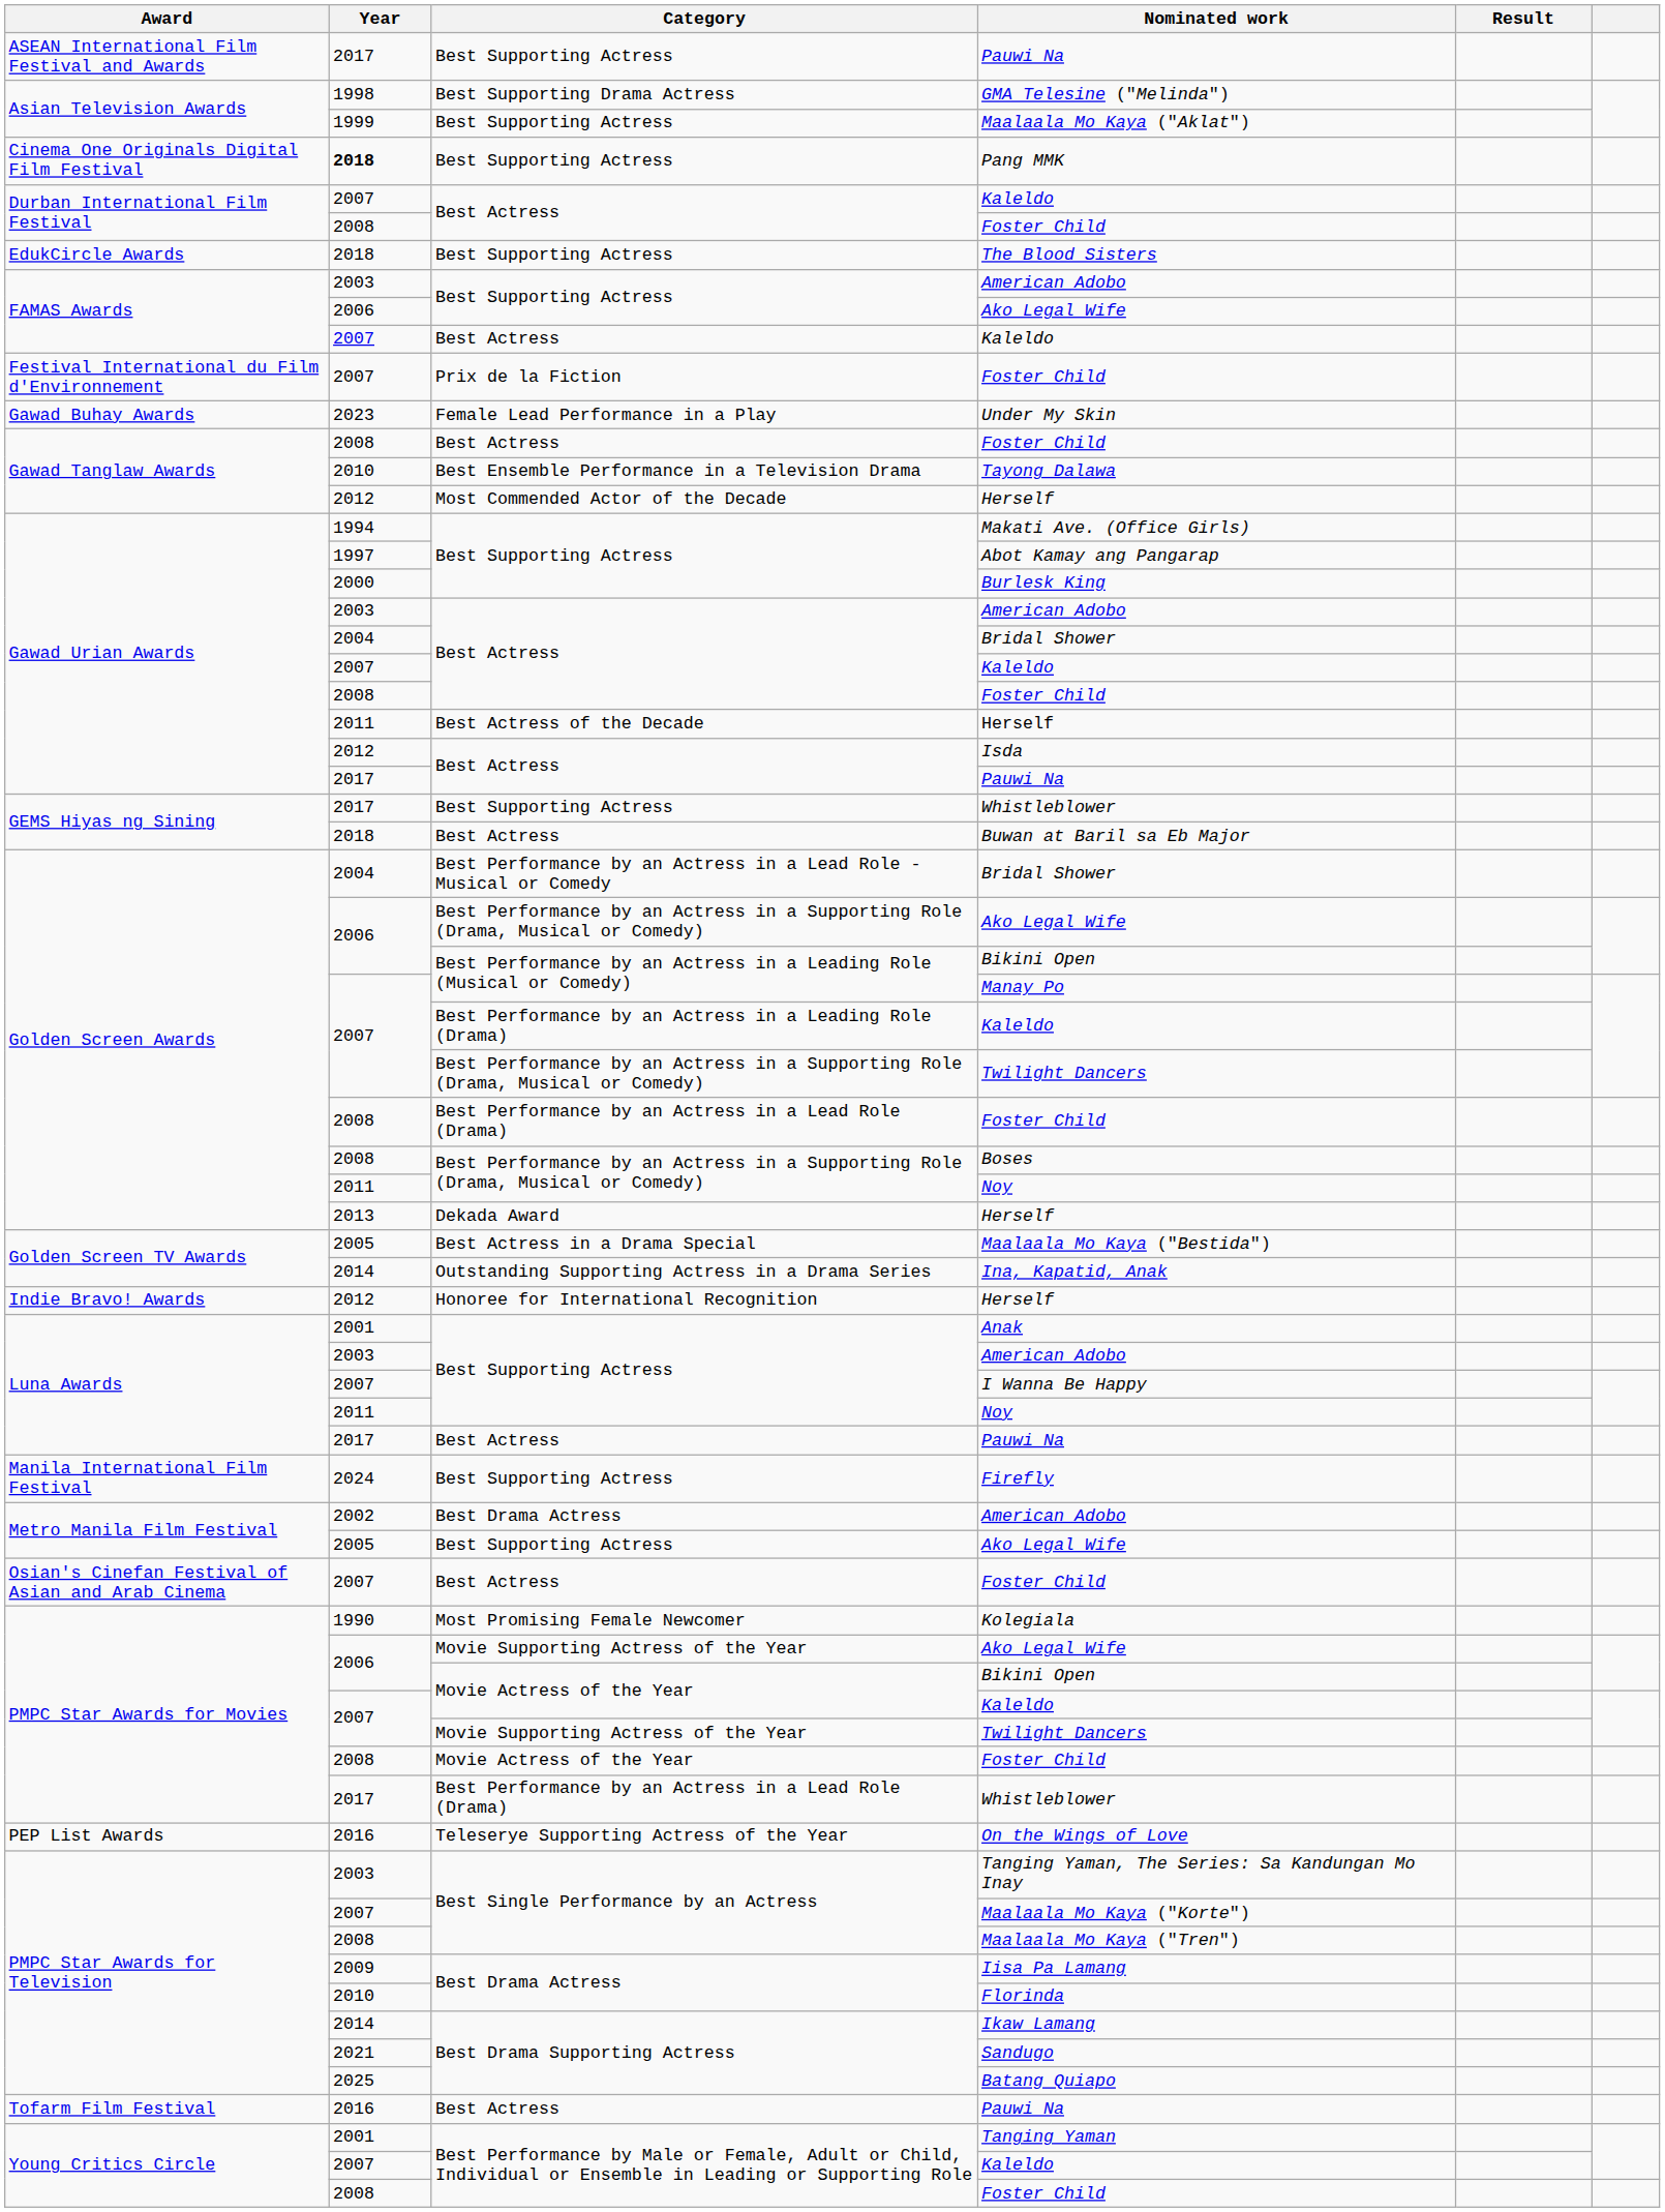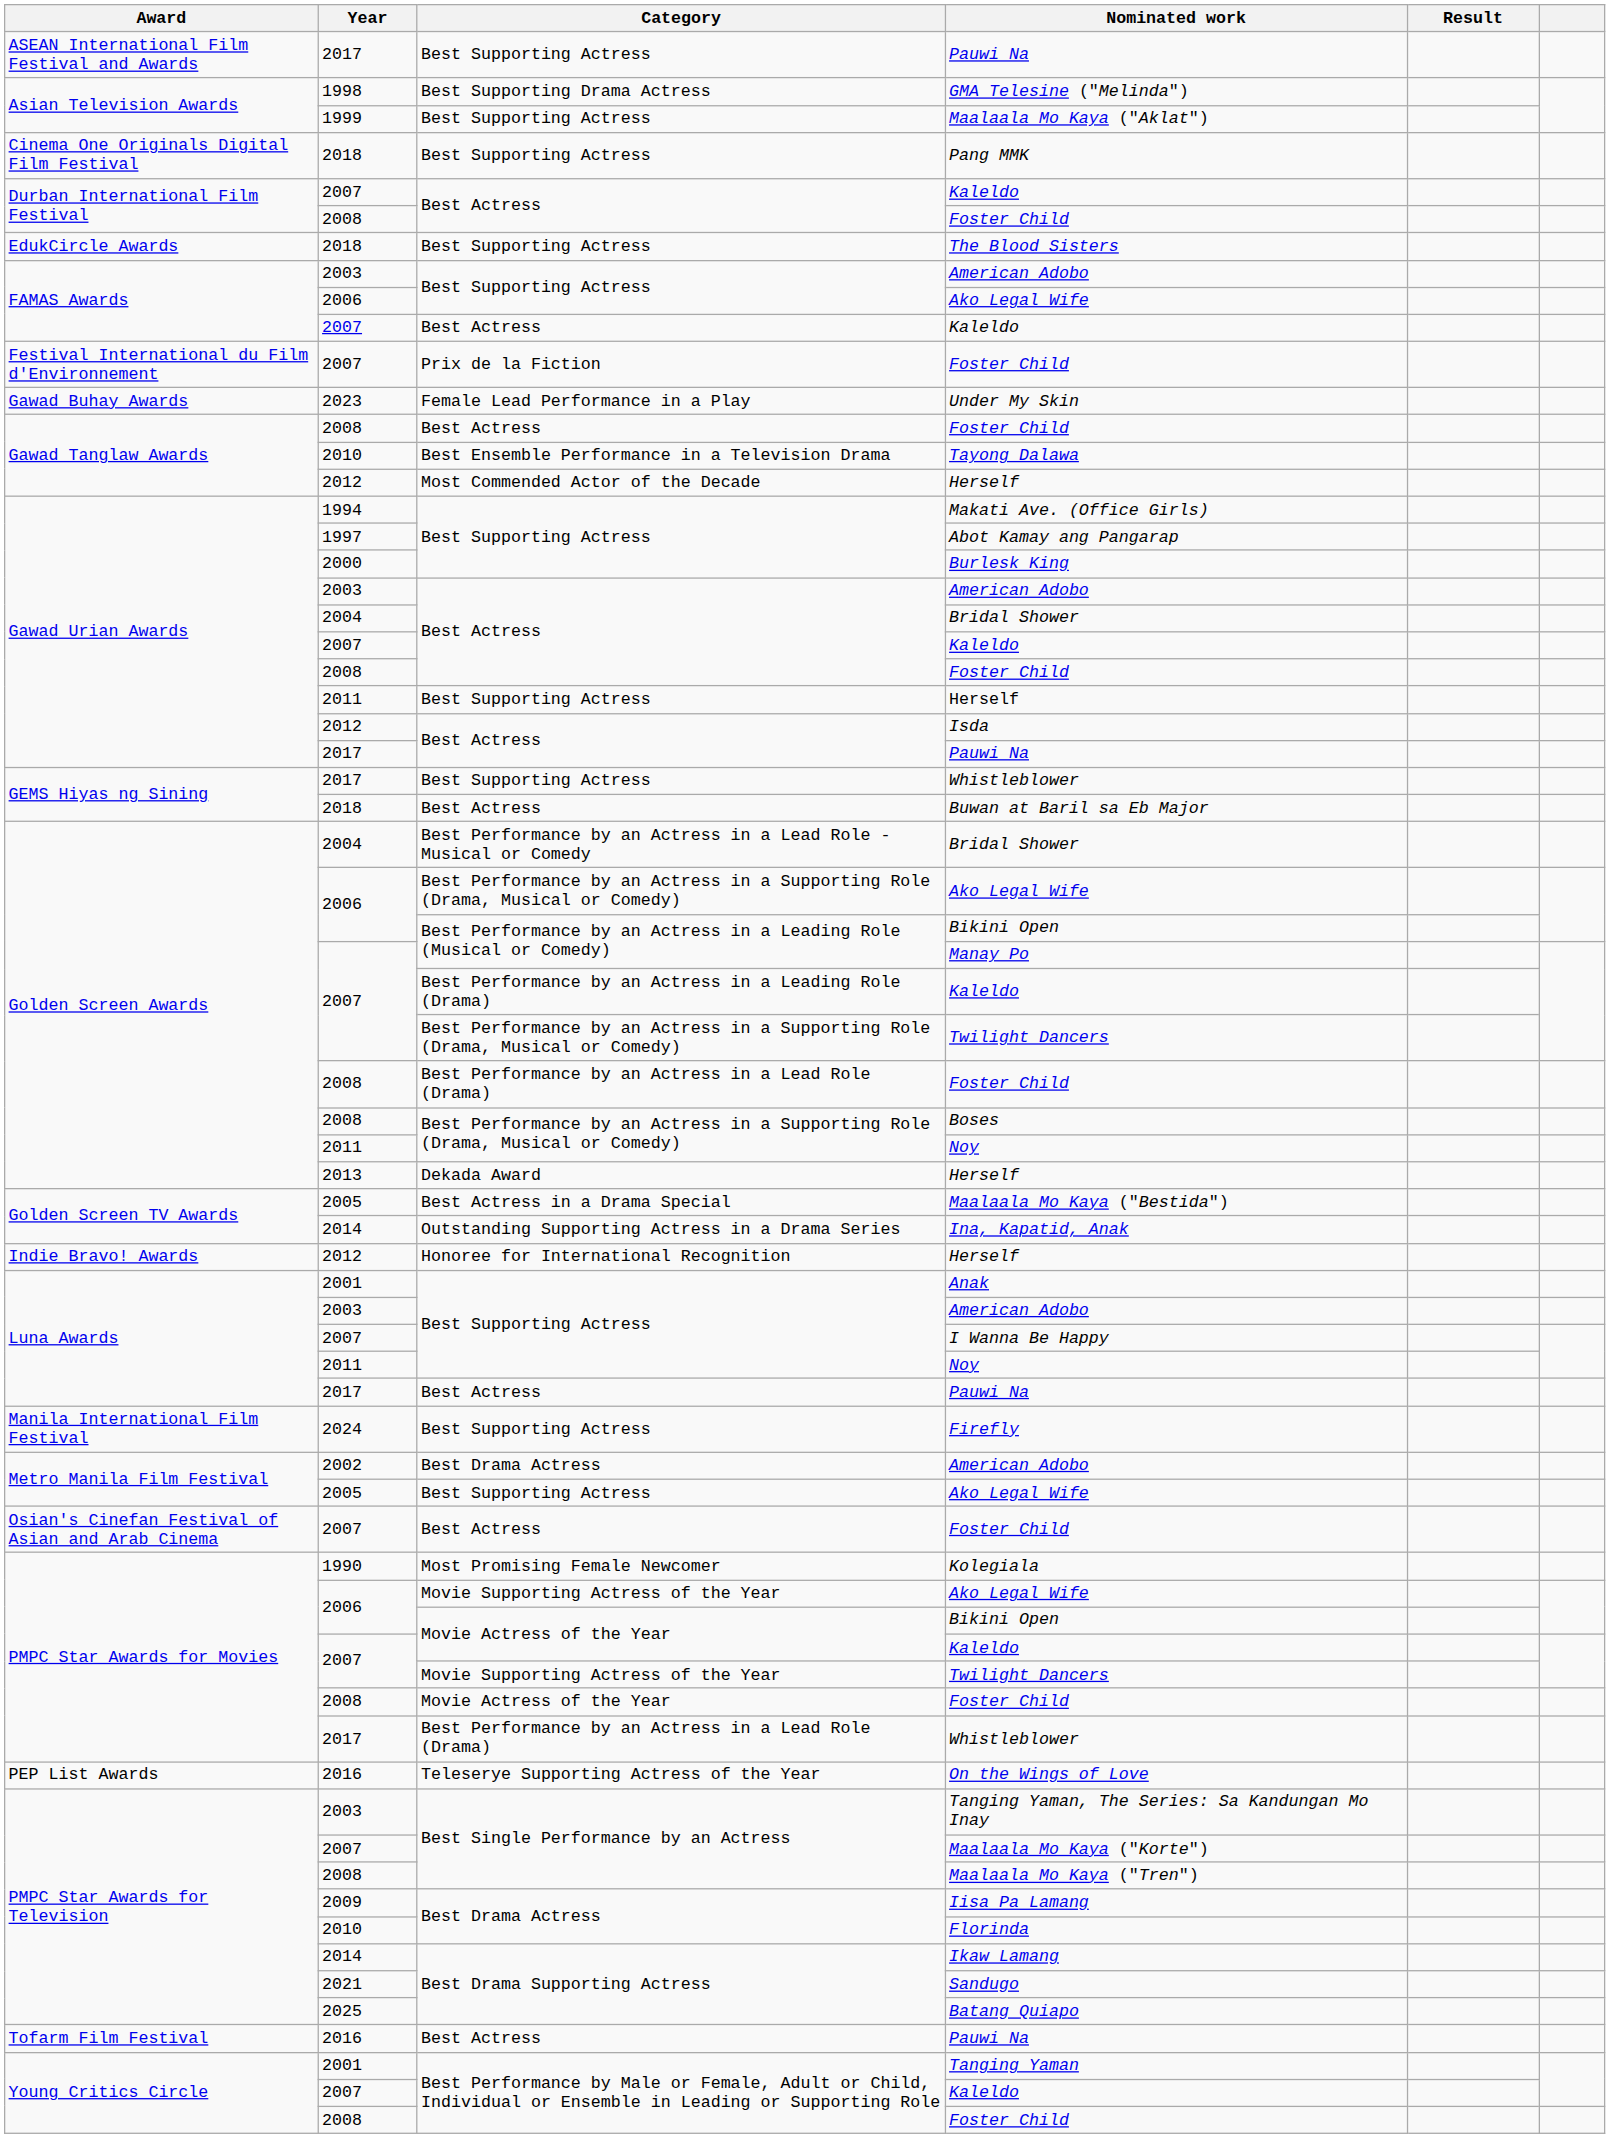 <table class="wikitable sortable plainrowheaders" style="width:99%;">
 <tr>
 <th scope="col" style="width:19%;">Award</th>
 <th scope="col" style="width:6%;">Year</th>
 <th scope="col" style="width:32%;">Category</th>
 <th scope="col" style="width:28%;">Nominated work</th>
 <th scope="col" style="width:8%;">Result</th>
 <th scope="col" style="width:4%;" class="unsortable"></th>
 </tr>
 <tr>
 <td><a href='#'>ASEAN International Film Festival and Awards</a></td>
 <td>2017</td>
 <td>Best Supporting Actress</td>
 <td><em><a href='#'>Pauwi Na</a></em></td>
 <td></td>
 <td></td>
 </tr>
 <tr>
 <td rowspan="2"><a href='#'>Asian Television Awards</a></td>
 <td>1998</td>
 <td>Best Supporting Drama Actress</td>
 <td><em><a href='#'>GMA Telesine</a></em> ("<em>Melinda</em>")</td>
 <td></td>
 <td rowspan="2"></td>
 </tr>
 <tr>
 <td>1999</td>
 <td>Best Supporting Actress</td>
 <td><em><a href='#'>Maalaala Mo Kaya</a></em> ("<em>Aklat</em>")</td>
 <td></td>
 </tr>
 <tr>
 <td><a href='#'>Cinema One Originals Digital Film Festival</a></td>
-<td><strong>2018</strong></td>
+<td>2018</td>
 <td>Best Supporting Actress</td>
 <td><em>Pang MMK</em></td>
 <td></td>
 <td></td>
 </tr>
 <tr>
 <td rowspan="2"><a href='#'>Durban International Film Festival</a></td>
 <td>2007</td>
 <td rowspan="2">Best Actress</td>
 <td><em><a href='#'>Kaleldo</a></em></td>
 <td></td>
 <td></td>
 </tr>
 <tr>
 <td>2008</td>
 <td><em><a href='#'>Foster Child</a></em></td>
 <td></td>
 <td></td>
 </tr>
 <tr>
 <td><a href='#'>EdukCircle Awards</a></td>
 <td>2018</td>
 <td>Best Supporting Actress</td>
 <td><em><a href='#'>The Blood Sisters</a></em></td>
 <td></td>
 <td></td>
 </tr>
 <tr>
 <td rowspan="3"><a href='#'>FAMAS Awards</a></td>
 <td>2003</td>
 <td rowspan="2">Best Supporting Actress</td>
 <td><em><a href='#'>American Adobo</a></em></td>
 <td></td>
 <td></td>
 </tr>
 <tr>
 <td>2006</td>
 <td><em><a href='#'>Ako Legal Wife</a></em></td>
 <td></td>
 <td></td>
 </tr>
 <tr>
 <td><a href='#'>2007</a></td>
 <td>Best Actress</td>
 <td><em>Kaleldo</em></td>
 <td></td>
 <td></td>
 </tr>
 <tr>
 <td><a href='#'>Festival International du Film d'Environnement</a></td>
 <td>2007</td>
 <td>Prix de la Fiction</td>
 <td><em><a href='#'>Foster Child</a></em></td>
 <td></td>
 <td></td>
 </tr>
 <tr>
 <td><a href='#'>Gawad Buhay Awards</a></td>
 <td>2023</td>
 <td>Female Lead Performance in a Play</td>
 <td><em>Under My Skin</em></td>
 <td></td>
 <td></td>
 </tr>
 <tr>
 <td rowspan="3"><a href='#'>Gawad Tanglaw Awards</a></td>
 <td>2008</td>
 <td>Best Actress</td>
 <td><em><a href='#'>Foster Child</a></em></td>
 <td></td>
 <td></td>
 </tr>
 <tr>
 <td>2010</td>
 <td>Best Ensemble Performance in a Television Drama</td>
 <td><em><a href='#'>Tayong Dalawa</a></em></td>
 <td></td>
 <td></td>
 </tr>
 <tr>
 <td>2012</td>
 <td>Most Commended Actor of the Decade</td>
 <td><em>Herself</em></td>
 <td></td>
 <td></td>
 </tr>
 <tr>
 <td rowspan="10"><a href='#'>Gawad Urian Awards</a></td>
 <td>1994</td>
 <td rowspan="3">Best Supporting Actress</td>
 <td><em>Makati Ave. (Office Girls)</em></td>
 <td></td>
 <td></td>
 </tr>
 <tr>
 <td>1997</td>
 <td><em>Abot Kamay ang Pangarap</em></td>
 <td></td>
 <td></td>
 </tr>
 <tr>
 <td>2000</td>
 <td><em><a href='#'>Burlesk King</a></em></td>
 <td></td>
 <td></td>
 </tr>
 <tr>
 <td>2003</td>
 <td rowspan="4">Best Actress</td>
 <td><em><a href='#'>American Adobo</a></em></td>
 <td></td>
 <td></td>
 </tr>
 <tr>
 <td>2004</td>
 <td><em>Bridal Shower</em></td>
 <td></td>
 <td></td>
 </tr>
 <tr>
 <td>2007</td>
 <td><em><a href='#'>Kaleldo</a></em></td>
 <td></td>
 <td></td>
 </tr>
 <tr>
 <td>2008</td>
 <td><em><a href='#'>Foster Child</a></em></td>
 <td></td>
 <td></td>
 </tr>
 <tr>
 <td>2011</td>
-<td>Best Actress of the Decade</td>
+<td>Best Supporting Actress</td>
 <td>Herself</td>
 <td></td>
 <td></td>
 </tr>
 <tr>
 <td>2012</td>
 <td rowspan="2">Best Actress</td>
 <td><em>Isda</em></td>
 <td></td>
 <td></td>
 </tr>
 <tr>
 <td>2017</td>
 <td><em><a href='#'>Pauwi Na</a></em></td>
 <td></td>
 <td></td>
 </tr>
 <tr>
 <td rowspan="2"><a href='#'>GEMS Hiyas ng Sining</a></td>
 <td>2017</td>
 <td>Best Supporting Actress</td>
 <td><em>Whistleblower</em></td>
 <td></td>
 <td></td>
 </tr>
 <tr>
 <td>2018</td>
 <td>Best Actress</td>
 <td><em>Buwan at Baril sa Eb Major</em></td>
 <td></td>
 <td></td>
 </tr>
 <tr>
 <td rowspan="10"><a href='#'>Golden Screen Awards</a></td>
 <td>2004</td>
 <td>Best Performance by an Actress in a Lead Role - Musical or Comedy</td>
 <td><em>Bridal Shower</em></td>
 <td></td>
 <td></td>
 </tr>
 <tr>
 <td rowspan="2">2006</td>
 <td>Best Performance by an Actress in a Supporting Role (Drama, Musical or Comedy)</td>
 <td><em><a href='#'>Ako Legal Wife</a></em></td>
 <td></td>
 <td rowspan="2"></td>
 </tr>
 <tr>
 <td rowspan="2">Best Performance by an Actress in a Leading Role (Musical or Comedy)</td>
 <td><em>Bikini Open</em></td>
 <td></td>
 </tr>
 <tr>
 <td rowspan="3">2007</td>
 <td><em><a href='#'>Manay Po</a></em></td>
 <td></td>
 <td rowspan="3"></td>
 </tr>
 <tr>
 <td>Best Performance by an Actress in a Leading Role (Drama)</td>
 <td><em><a href='#'>Kaleldo</a></em></td>
 <td></td>
 </tr>
 <tr>
 <td>Best Performance by an Actress in a Supporting Role (Drama, Musical or Comedy)</td>
 <td><em><a href='#'>Twilight Dancers</a></em></td>
 <td></td>
 </tr>
 <tr>
 <td>2008</td>
 <td>Best Performance by an Actress in a Lead Role (Drama)</td>
 <td><em><a href='#'>Foster Child</a></em></td>
 <td></td>
 <td></td>
 </tr>
 <tr>
 <td>2008</td>
 <td rowspan="2">Best Performance by an Actress in a Supporting Role (Drama, Musical or Comedy)</td>
 <td><em>Boses</em></td>
 <td></td>
 <td></td>
 </tr>
 <tr>
 <td>2011</td>
 <td><em><a href='#'>Noy</a></em></td>
 <td></td>
 <td></td>
 </tr>
 <tr>
 <td>2013</td>
 <td>Dekada Award</td>
 <td><em>Herself</em></td>
 <td></td>
 <td></td>
 </tr>
 <tr>
 <td rowspan="2"><a href='#'>Golden Screen TV Awards</a></td>
 <td>2005</td>
 <td>Best Actress in a Drama Special</td>
 <td><em><a href='#'>Maalaala Mo Kaya</a></em> ("<em>Bestida</em>")</td>
 <td></td>
 <td></td>
 </tr>
 <tr>
 <td>2014</td>
 <td>Outstanding Supporting Actress in a Drama Series</td>
 <td><em><a href='#'>Ina, Kapatid, Anak</a></em></td>
 <td></td>
 <td></td>
 </tr>
 <tr>
 <td><a href='#'>Indie Bravo! Awards</a></td>
 <td>2012</td>
 <td>Honoree for International Recognition</td>
 <td><em>Herself</em></td>
 <td></td>
 <td></td>
 </tr>
 <tr>
 <td rowspan="5"><a href='#'>Luna Awards</a></td>
 <td>2001</td>
 <td rowspan="4">Best Supporting Actress</td>
 <td><em><a href='#'>Anak</a></em></td>
 <td></td>
 <td></td>
 </tr>
 <tr>
 <td>2003</td>
 <td><em><a href='#'>American Adobo</a></em></td>
 <td></td>
 <td></td>
 </tr>
 <tr>
 <td>2007</td>
 <td><em>I Wanna Be Happy</em></td>
 <td></td>
 <td rowspan="2"></td>
 </tr>
 <tr>
 <td>2011</td>
 <td><em><a href='#'>Noy</a></em></td>
 <td></td>
 </tr>
 <tr>
 <td>2017</td>
 <td>Best Actress</td>
 <td><em><a href='#'>Pauwi Na</a></em></td>
 <td></td>
 <td></td>
 </tr>
 <tr>
 <td><a href='#'>Manila International Film Festival</a></td>
 <td>2024</td>
 <td>Best Supporting Actress</td>
 <td><em><a href='#'>Firefly</a></em></td>
 <td></td>
 <td></td>
 </tr>
 <tr>
 <td rowspan="2"><a href='#'>Metro Manila Film Festival</a></td>
 <td>2002</td>
 <td>Best Drama Actress</td>
 <td><em><a href='#'>American Adobo</a></em></td>
 <td></td>
 <td></td>
 </tr>
 <tr>
 <td>2005</td>
 <td>Best Supporting Actress</td>
 <td><em><a href='#'>Ako Legal Wife</a></em></td>
 <td></td>
 <td></td>
 </tr>
 <tr>
 <td><a href='#'>Osian's Cinefan Festival of Asian and Arab Cinema</a></td>
 <td>2007</td>
 <td>Best Actress</td>
 <td><em><a href='#'>Foster Child</a></em></td>
 <td></td>
 <td></td>
 </tr>
 <tr>
 <td rowspan="7"><a href='#'>PMPC Star Awards for Movies</a></td>
 <td>1990</td>
 <td>Most Promising Female Newcomer</td>
 <td><em>Kolegiala</em></td>
 <td></td>
 <td></td>
 </tr>
 <tr>
 <td rowspan="2">2006</td>
 <td>Movie Supporting Actress of the Year</td>
 <td><em><a href='#'>Ako Legal Wife</a></em></td>
 <td></td>
 <td rowspan="2"></td>
 </tr>
 <tr>
 <td rowspan="2">Movie Actress of the Year</td>
 <td><em>Bikini Open</em></td>
 <td></td>
 </tr>
 <tr>
 <td rowspan="2">2007</td>
 <td><em><a href='#'>Kaleldo</a></em></td>
 <td></td>
 <td rowspan="2"></td>
 </tr>
 <tr>
 <td>Movie Supporting Actress of the Year</td>
 <td><em><a href='#'>Twilight Dancers</a></em></td>
 <td></td>
 </tr>
 <tr>
 <td>2008</td>
 <td>Movie Actress of the Year</td>
 <td><em><a href='#'>Foster Child</a></em></td>
 <td></td>
 <td></td>
 </tr>
 <tr>
 <td>2017</td>
 <td>Best Performance by an Actress in a Lead Role (Drama)</td>
 <td><em>Whistleblower</em></td>
 <td></td>
 <td></td>
 </tr>
 <tr>
 <td>PEP List Awards</td>
 <td>2016</td>
 <td>Teleserye Supporting Actress of the Year</td>
 <td><em><a href='#'>On the Wings of Love</a></em></td>
 <td></td>
 <td></td>
 </tr>
 <tr>
 <td rowspan="8"><a href='#'>PMPC Star Awards for Television</a></td>
 <td>2003</td>
 <td rowspan="3">Best Single Performance by an Actress</td>
 <td><em>Tanging Yaman, The Series: Sa Kandungan Mo Inay</em></td>
 <td></td>
 <td></td>
 </tr>
 <tr>
 <td>2007</td>
 <td><em><a href='#'>Maalaala Mo Kaya</a></em> ("<em>Korte</em>")</td>
 <td></td>
 <td></td>
 </tr>
 <tr>
 <td>2008</td>
 <td><em><a href='#'>Maalaala Mo Kaya</a></em> ("<em>Tren</em>")</td>
 <td></td>
 <td></td>
 </tr>
 <tr>
 <td>2009</td>
 <td rowspan="2">Best Drama Actress</td>
 <td><em><a href='#'>Iisa Pa Lamang</a></em></td>
 <td></td>
 <td></td>
 </tr>
 <tr>
 <td>2010</td>
 <td><em><a href='#'>Florinda</a></em></td>
 <td></td>
 <td></td>
 </tr>
 <tr>
 <td>2014</td>
 <td rowspan="3">Best Drama Supporting Actress</td>
 <td><em><a href='#'>Ikaw Lamang</a></em></td>
 <td></td>
 <td></td>
 </tr>
 <tr>
 <td>2021</td>
 <td><em><a href='#'>Sandugo</a></em></td>
 <td></td>
 <td></td>
 </tr>
 <tr>
 <td>2025</td>
 <td><em><a href='#'>Batang Quiapo</a></em></td>
 <td></td>
 <td></td>
 </tr>
 <tr>
 <td><a href='#'>Tofarm Film Festival</a></td>
 <td>2016</td>
 <td>Best Actress</td>
 <td><em><a href='#'>Pauwi Na</a></em></td>
 <td></td>
 <td></td>
 </tr>
 <tr>
 <td rowspan="3"><a href='#'>Young Critics Circle</a></td>
 <td>2001</td>
 <td rowspan="3">Best Performance by Male or Female, Adult or Child, Individual or Ensemble in Leading or Supporting Role</td>
 <td><em><a href='#'>Tanging Yaman</a></em></td>
 <td></td>
 <td rowspan="2"></td>
 </tr>
 <tr>
 <td>2007</td>
 <td><em><a href='#'>Kaleldo</a></em></td>
 <td></td>
 </tr>
 <tr>
 <td>2008</td>
 <td><em><a href='#'>Foster Child</a></em></td>
 <td></td>
 <td></td>
 </tr>
 </table>
